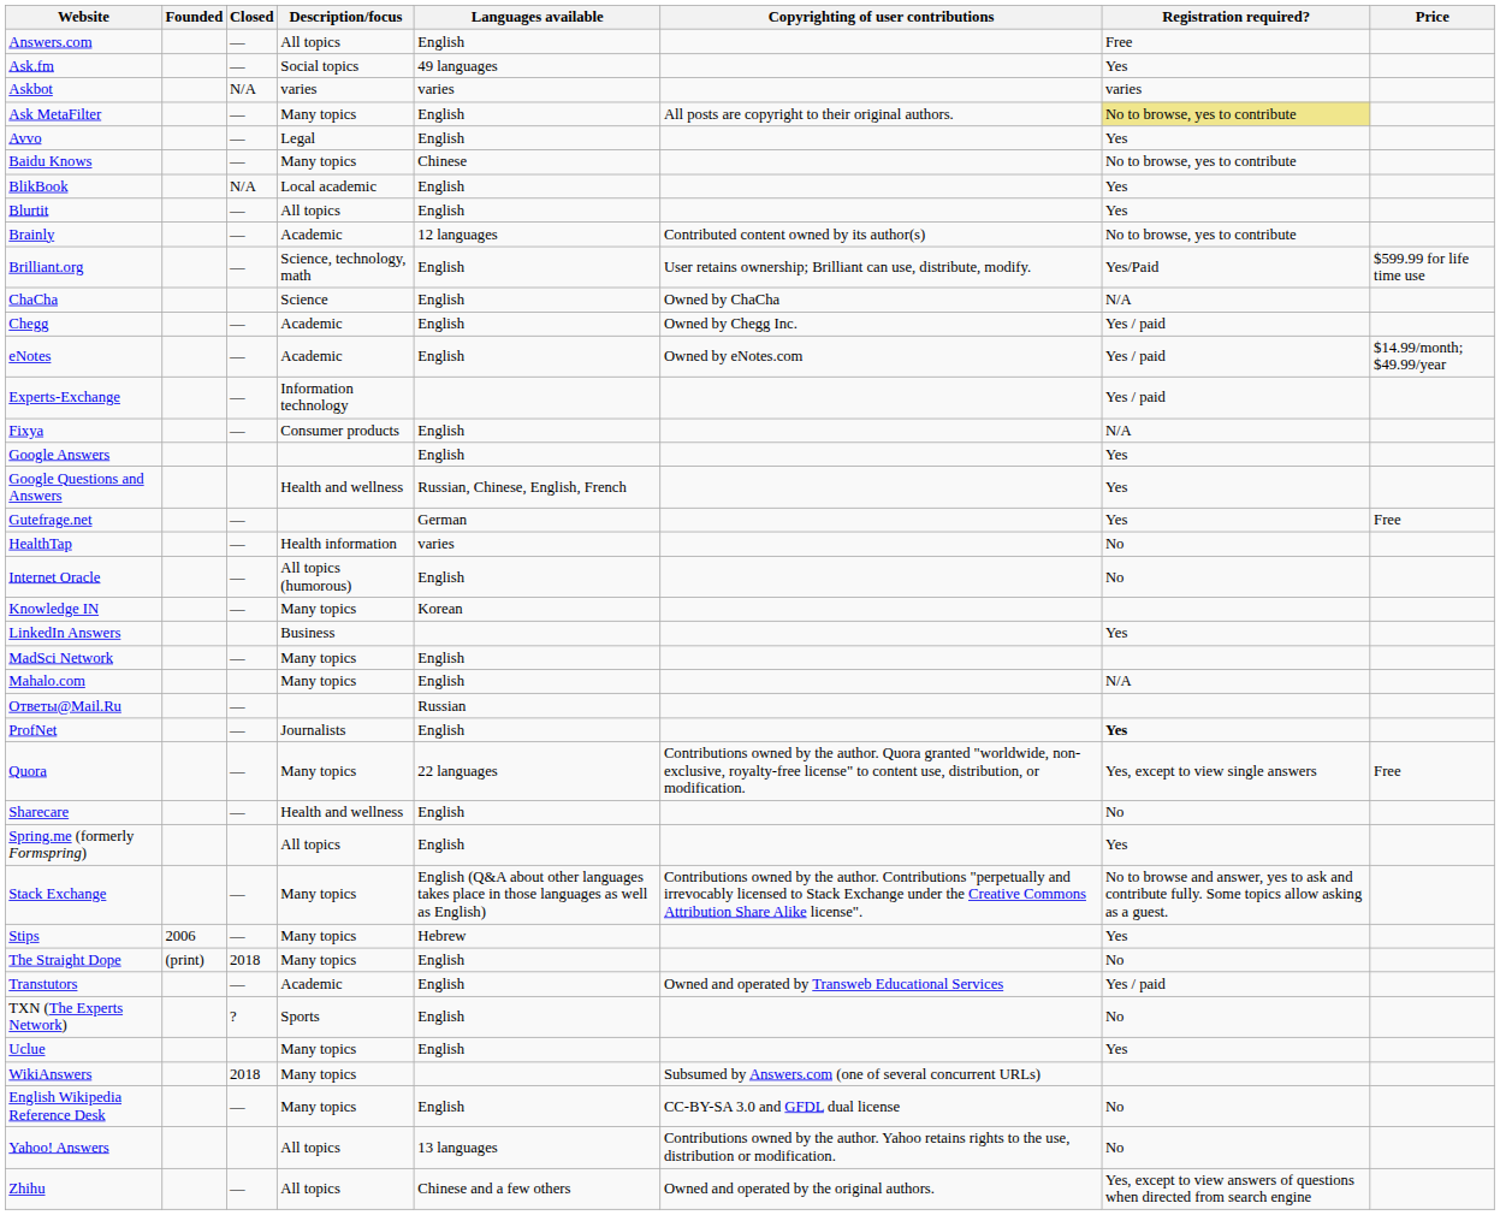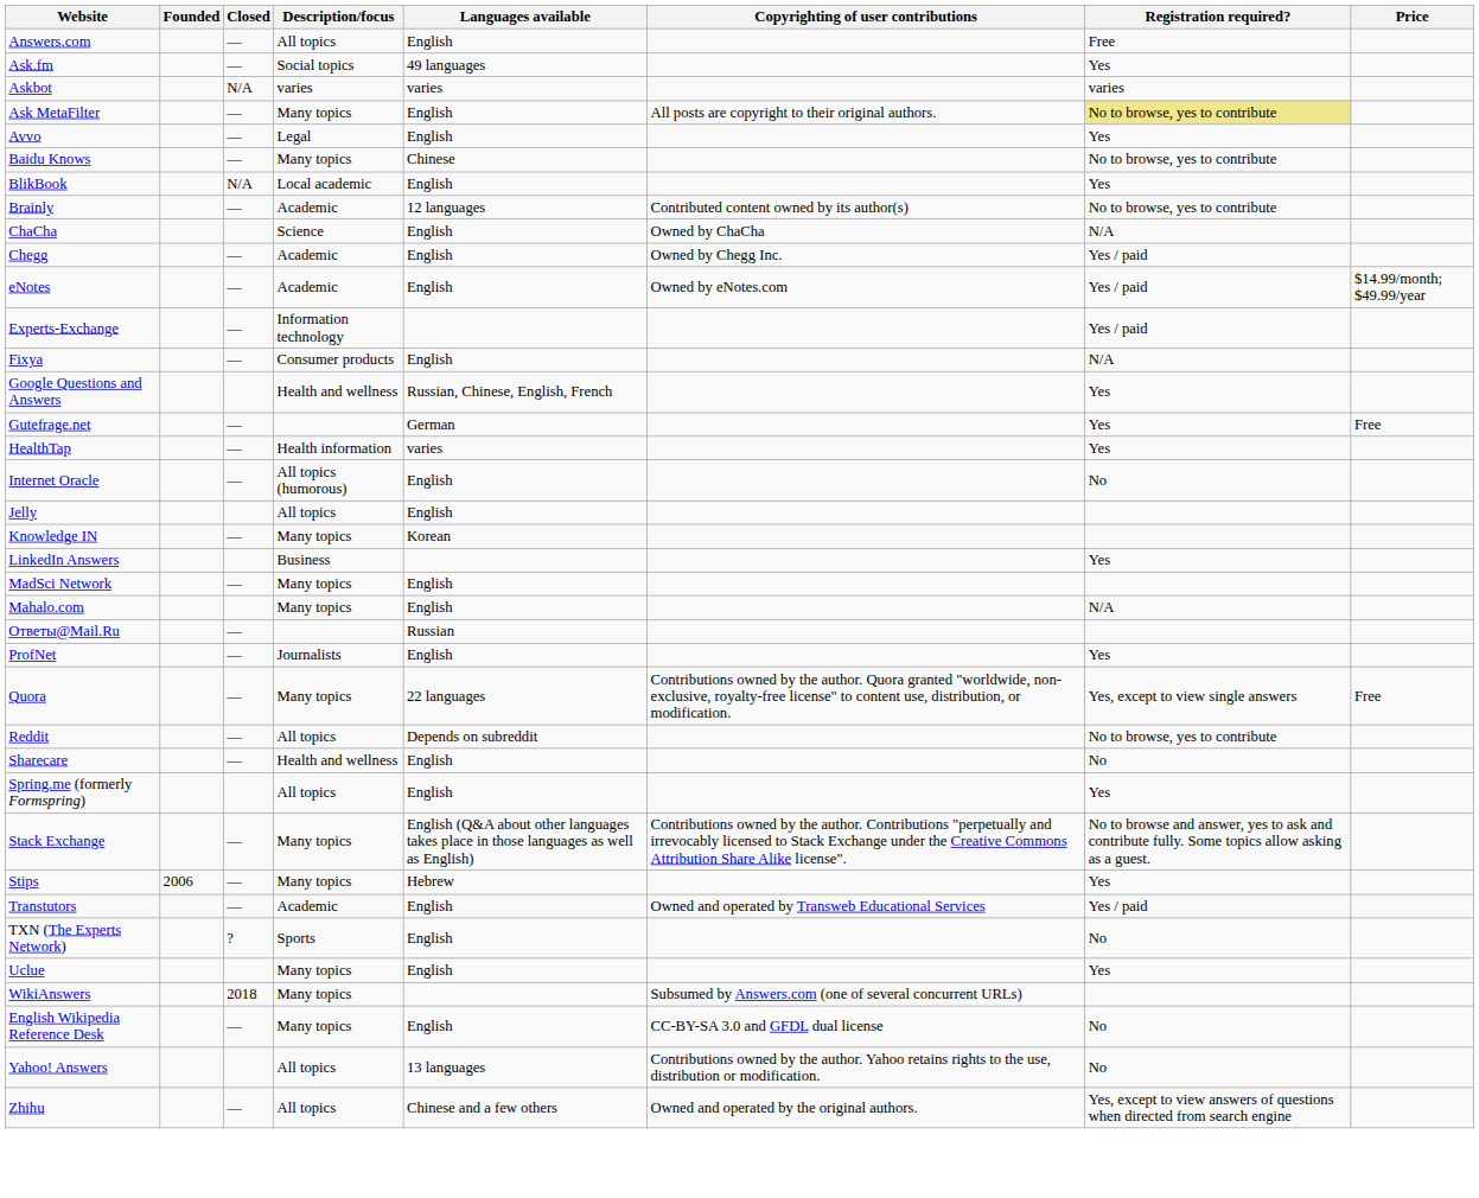 <table class="wikitable sortable">
 <tr>
 <th>Website</th>
 <th>Founded</th>
 <th>Closed</th>
 <th>Description/focus</th>
 <th>Languages available</th>
 <th>Copyrighting of user contributions</th>
 <th>Registration required?</th>
 <th>Price</th>
 </tr>
 <tr>
 <td><a href='#'>Answers.com</a></td>
 <td></td>
 <td>—</td>
 <td>All topics</td>
 <td>English</td>
 <td></td>
 <td>Free</td>
 <td></td>
 </tr>
 <tr>
 <td><a href='#'>Ask.fm</a></td>
 <td></td>
 <td>—</td>
 <td>Social topics</td>
 <td>49 languages</td>
 <td></td>
 <td>Yes</td>
 <td></td>
 </tr>
 <tr>
 <td><a href='#'>Askbot</a></td>
 <td></td>
 <td>N/A</td>
 <td>varies</td>
 <td>varies</td>
 <td></td>
 <td>varies</td>
 <td></td>
 </tr>
 <tr>
 <td><a href='#'>Ask MetaFilter</a></td>
 <td></td>
 <td>—</td>
 <td>Many  topics</td>
 <td>English</td>
 <td>All posts are copyright to their original authors.</td>
 <td style="background: khaki;">No to browse, yes to contribute</td>
 <td></td>
 </tr>
 <tr>
 <td><a href='#'>Avvo</a></td>
 <td></td>
 <td>—</td>
 <td>Legal</td>
 <td>English</td>
 <td></td>
 <td>Yes</td>
 <td></td>
 </tr>
 <tr>
 <td><a href='#'>Baidu Knows</a></td>
 <td></td>
 <td>—</td>
 <td>Many topics</td>
 <td>Chinese</td>
 <td></td>
 <td>No to browse, yes to contribute</td>
 <td></td>
 </tr>
 <tr>
 <td><a href='#'>BlikBook</a></td>
 <td></td>
 <td>N/A</td>
 <td>Local academic</td>
 <td>English</td>
 <td></td>
 <td>Yes</td>
 <td></td>
 </tr>
 <tr>
-<td><a href='#'>Blurtit</a></td>
-<td></td>
-<td>—</td>
-<td>All topics</td>
-<td>English</td>
-<td></td>
-<td>Yes</td>
-<td></td>
-</tr>
-<tr>
 <td><a href='#'>Brainly</a></td>
 <td></td>
 <td>—</td>
 <td>Academic</td>
 <td>12 languages</td>
 <td>Contributed content owned by its author(s)</td>
 <td>No to browse, yes to contribute</td>
 <td></td>
-</tr>
-<tr>
-<td><a href='#'>Brilliant.org</a></td>
-<td></td>
-<td>—</td>
-<td>Science, technology, math</td>
-<td>English</td>
-<td>User retains ownership; Brilliant can use, distribute, modify.</td>
-<td>Yes/Paid</td>
-<td>$599.99 for life time use</td>
 </tr>
 <tr>
 <td><a href='#'>ChaCha</a></td>
 <td></td>
 <td></td>
 <td>Science</td>
 <td>English</td>
 <td>Owned by ChaCha</td>
 <td>N/A</td>
 <td></td>
 </tr>
 <tr>
 <td><a href='#'>Chegg</a></td>
 <td></td>
 <td>—</td>
 <td>Academic</td>
 <td>English</td>
 <td>Owned by Chegg Inc.</td>
 <td>Yes / paid</td>
 <td></td>
 </tr>
 <tr>
 <td><a href='#'>eNotes</a></td>
 <td></td>
 <td>—</td>
 <td>Academic</td>
 <td>English</td>
 <td>Owned by eNotes.com</td>
 <td>Yes / paid</td>
 <td>$14.99/month; $49.99/year</td>
 </tr>
 <tr>
 <td><a href='#'>Experts-Exchange</a></td>
 <td></td>
 <td>—</td>
 <td>Information technology</td>
 <td></td>
 <td></td>
 <td>Yes / paid</td>
 <td></td>
 </tr>
 <tr>
 <td><a href='#'>Fixya</a></td>
 <td></td>
 <td>—</td>
 <td>Consumer products</td>
 <td>English</td>
 <td></td>
 <td>N/A</td>
 <td></td>
 </tr>
 <tr>
-<td><a href='#'>Google Answers</a></td>
-<td></td>
-<td></td>
-<td></td>
-<td>English</td>
-<td></td>
-<td>Yes</td>
-<td></td>
-</tr>
-<tr>
 <td><a href='#'>Google Questions and Answers</a></td>
 <td></td>
 <td></td>
 <td>Health and wellness</td>
 <td>Russian, Chinese, English, French</td>
 <td></td>
 <td>Yes</td>
 <td></td>
 </tr>
 <tr>
 <td><a href='#'>Gutefrage.net</a></td>
 <td></td>
 <td>—</td>
 <td></td>
 <td>German</td>
 <td></td>
 <td>Yes</td>
 <td>Free</td>
 </tr>
 <tr>
 <td><a href='#'>HealthTap</a></td>
 <td></td>
 <td>—</td>
 <td>Health information</td>
 <td>varies</td>
 <td></td>
-<td>No</td>
+<td>Yes</td>
 <td></td>
 </tr>
 <tr>
 <td><a href='#'>Internet Oracle</a></td>
 <td></td>
 <td>—</td>
 <td>All topics (humorous)</td>
 <td>English</td>
 <td></td>
 <td>No</td>
+<td></td>
+</tr>
+<tr>
+<td><a href='#'>Jelly</a></td>
+<td></td>
+<td></td>
+<td>All topics</td>
+<td>English</td>
+<td></td>
+<td></td>
 <td></td>
 </tr>
 <tr>
 <td><a href='#'>Knowledge IN</a></td>
 <td></td>
 <td>—</td>
 <td>Many topics</td>
 <td>Korean</td>
 <td></td>
 <td></td>
 <td></td>
 </tr>
 <tr>
 <td><a href='#'>LinkedIn Answers</a></td>
 <td></td>
 <td></td>
 <td>Business</td>
 <td></td>
 <td></td>
 <td>Yes</td>
 <td></td>
 </tr>
 <tr>
 <td><a href='#'>MadSci Network</a></td>
 <td></td>
 <td>—</td>
 <td>Many topics</td>
 <td>English</td>
 <td></td>
 <td></td>
 <td></td>
 </tr>
 <tr>
 <td><a href='#'>Mahalo.com</a></td>
 <td></td>
 <td></td>
 <td>Many topics</td>
 <td>English</td>
 <td></td>
 <td>N/A</td>
 <td></td>
 </tr>
 <tr>
 <td><a href='#'>Ответы@Mail.Ru</a></td>
 <td></td>
 <td>—</td>
 <td></td>
 <td>Russian</td>
 <td></td>
 <td></td>
 <td></td>
 </tr>
 <tr>
 <td><a href='#'>ProfNet</a></td>
 <td></td>
 <td>—</td>
 <td>Journalists</td>
 <td>English</td>
 <td></td>
-<td><strong>Yes</strong></td>
+<td>Yes</td>
 <td></td>
 </tr>
 <tr>
 <td><a href='#'>Quora</a></td>
 <td></td>
 <td>—</td>
 <td>Many topics</td>
 <td>22 languages</td>
 <td>Contributions owned by the author. Quora granted "worldwide, non-exclusive, royalty-free license" to content use, distribution, or modification.</td>
 <td>Yes, except to view single answers</td>
 <td>Free</td>
+</tr>
+<tr>
+<td><a href='#'>Reddit</a></td>
+<td></td>
+<td>—</td>
+<td>All topics</td>
+<td>Depends on subreddit</td>
+<td></td>
+<td>No to browse, yes to contribute</td>
+<td></td>
 </tr>
 <tr>
 <td><a href='#'>Sharecare</a></td>
 <td></td>
 <td>—</td>
 <td>Health and wellness</td>
 <td>English</td>
 <td></td>
 <td>No</td>
 <td></td>
 </tr>
 <tr>
 <td><a href='#'>Spring.me</a> (formerly <em>Formspring</em>)</td>
 <td></td>
 <td></td>
 <td>All topics</td>
 <td>English</td>
 <td></td>
 <td>Yes</td>
 <td></td>
 </tr>
 <tr>
 <td><a href='#'>Stack Exchange</a></td>
 <td></td>
 <td>—</td>
 <td>Many topics</td>
 <td>English (Q&A about other languages takes place in those languages as well as English)</td>
 <td>Contributions owned by the author. Contributions "perpetually and irrevocably licensed to Stack Exchange under the <a href='#'>Creative Commons Attribution Share Alike</a> license".</td>
 <td>No to browse and answer, yes to ask and contribute fully. Some topics allow asking as a guest.</td>
 <td></td>
 </tr>
 <tr>
 <td><a href='#'>Stips</a></td>
 <td>2006</td>
 <td>—</td>
 <td>Many topics</td>
 <td>Hebrew</td>
 <td></td>
 <td>Yes</td>
-<td></td>
-</tr>
-<tr>
-<td><a href='#'>The Straight Dope</a></td>
-<td> (print)</td>
-<td>2018</td>
-<td>Many topics</td>
-<td>English</td>
-<td></td>
-<td>No</td>
 <td></td>
 </tr>
 <tr>
 <td><a href='#'>Transtutors</a></td>
 <td></td>
 <td>—</td>
 <td>Academic</td>
 <td>English</td>
 <td>Owned and operated by <a href='#'>Transweb Educational Services</a></td>
 <td>Yes / paid</td>
 <td></td>
 </tr>
 <tr>
 <td>TXN (<a href='#'>The Experts Network</a>)</td>
 <td></td>
 <td>?</td>
 <td>Sports</td>
 <td>English</td>
 <td></td>
 <td>No</td>
 <td></td>
 </tr>
 <tr>
 <td><a href='#'>Uclue</a></td>
 <td></td>
 <td></td>
 <td>Many topics</td>
 <td>English</td>
 <td></td>
 <td>Yes</td>
 <td></td>
 </tr>
 <tr>
 <td><a href='#'>WikiAnswers</a></td>
 <td></td>
 <td>2018</td>
 <td>Many topics</td>
 <td></td>
 <td>Subsumed by <a href='#'>Answers.com</a> (one of several concurrent URLs)</td>
 <td></td>
 <td></td>
 </tr>
 <tr>
 <td><a href='#'>English Wikipedia Reference Desk</a></td>
 <td></td>
 <td>—</td>
 <td>Many topics</td>
 <td>English</td>
 <td>CC-BY-SA 3.0 and <a href='#'>GFDL</a> dual license</td>
 <td>No</td>
 <td></td>
 </tr>
 <tr>
 <td><a href='#'>Yahoo! Answers</a></td>
 <td></td>
 <td></td>
 <td>All topics</td>
 <td>13 languages</td>
 <td>Contributions owned by the author. Yahoo retains rights to the use, distribution or modification.</td>
 <td>No</td>
 <td></td>
 </tr>
 <tr>
 <td><a href='#'>Zhihu</a></td>
 <td></td>
 <td>—</td>
 <td>All topics</td>
 <td>Chinese and a few others</td>
 <td>Owned and operated by the original authors.</td>
 <td>Yes, except to view answers of questions when directed from search engine</td>
 </tr>
 </table>
